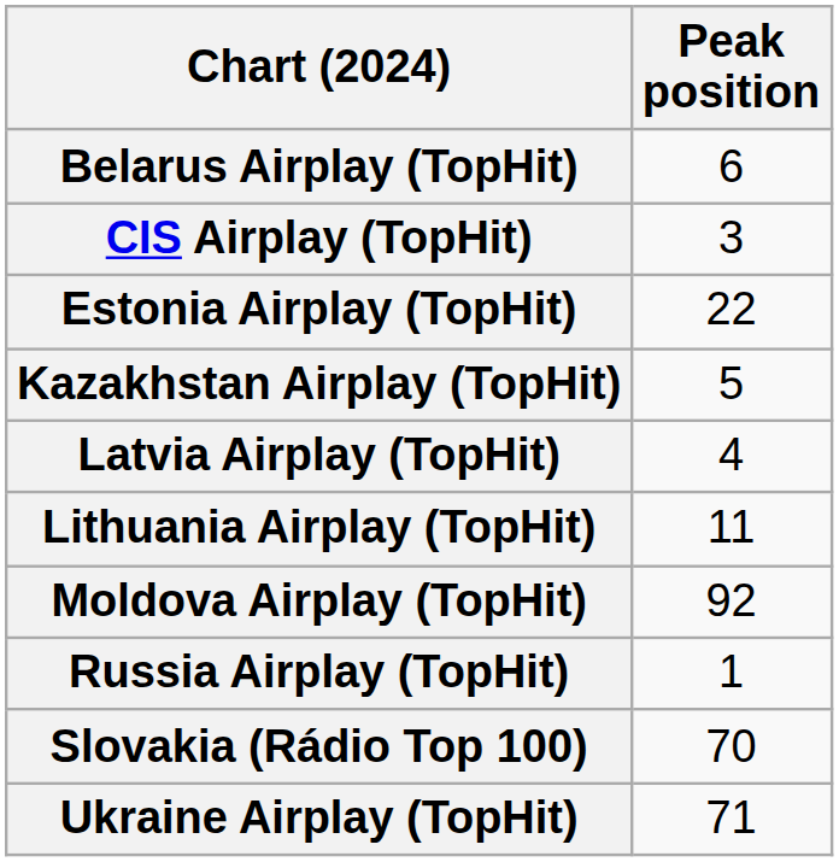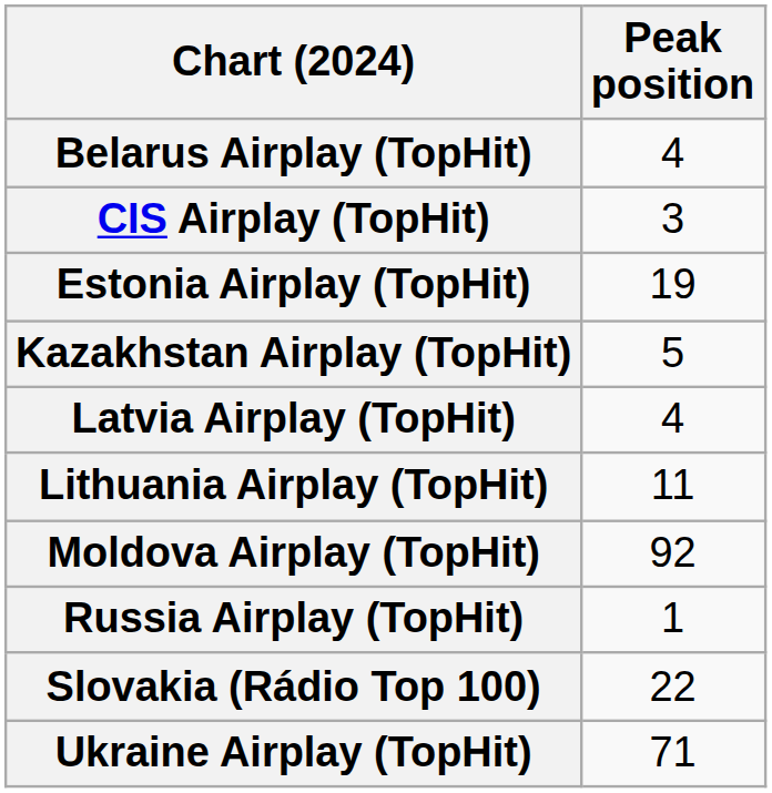 <table class="wikitable plainrowheaders sortable" style="text-align:center">
 <tr>
 <th scope="col">Chart (2024)</th>
 <th scope="col">Peak<br>position</th>
 </tr>
 <tr>
 <th scope="row">Belarus Airplay (TopHit)</th>
-<td>6</td>
+<td>4</td>
 </tr>
 <tr>
 <th scope="row"><a href='#'>CIS</a> Airplay (TopHit)</th>
 <td>3</td>
 </tr>
 <tr>
 <th scope="row">Estonia Airplay (TopHit)</th>
-<td>22</td>
+<td>19</td>
 </tr>
 <tr>
 <th scope="row">Kazakhstan Airplay (TopHit)</th>
 <td>5</td>
 </tr>
 <tr>
 <th scope="row">Latvia Airplay (TopHit)</th>
 <td>4</td>
 </tr>
 <tr>
 <th scope="row">Lithuania Airplay (TopHit)</th>
 <td>11</td>
 </tr>
 <tr>
 <th scope="row">Moldova Airplay (TopHit)</th>
 <td>92</td>
 </tr>
 <tr>
 <th scope="row">Russia Airplay (TopHit)</th>
 <td>1</td>
 </tr>
 <tr>
 <th scope="row">Slovakia (Rádio Top 100)</th>
-<td>70</td>
+<td>22</td>
 </tr>
 <tr>
 <th scope="row">Ukraine Airplay (TopHit)</th>
 <td>71</td>
 </tr>
 </table>
